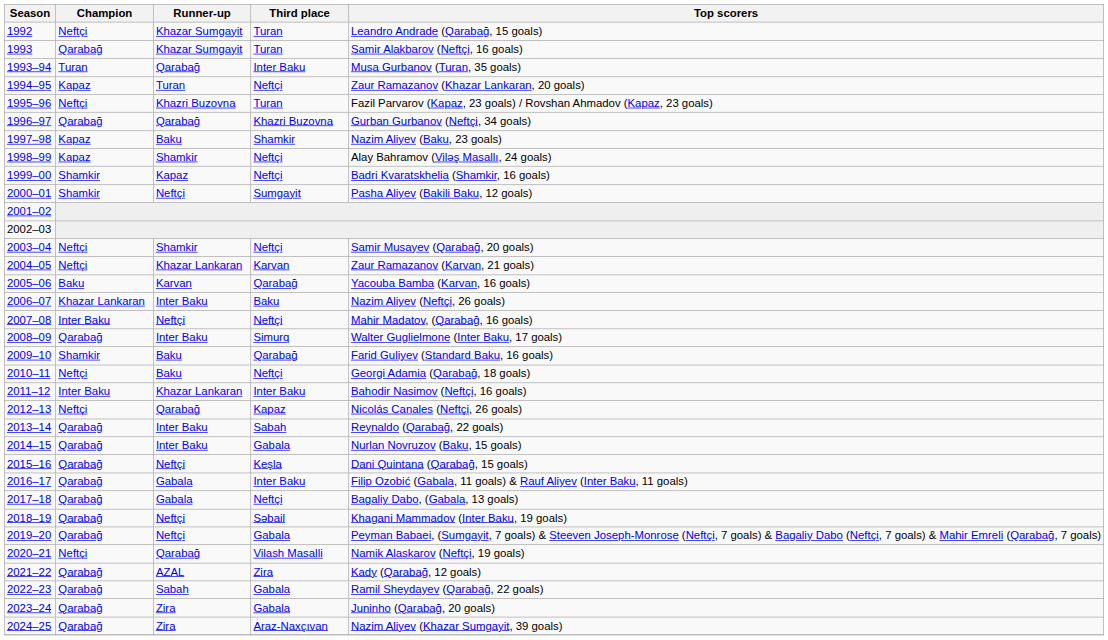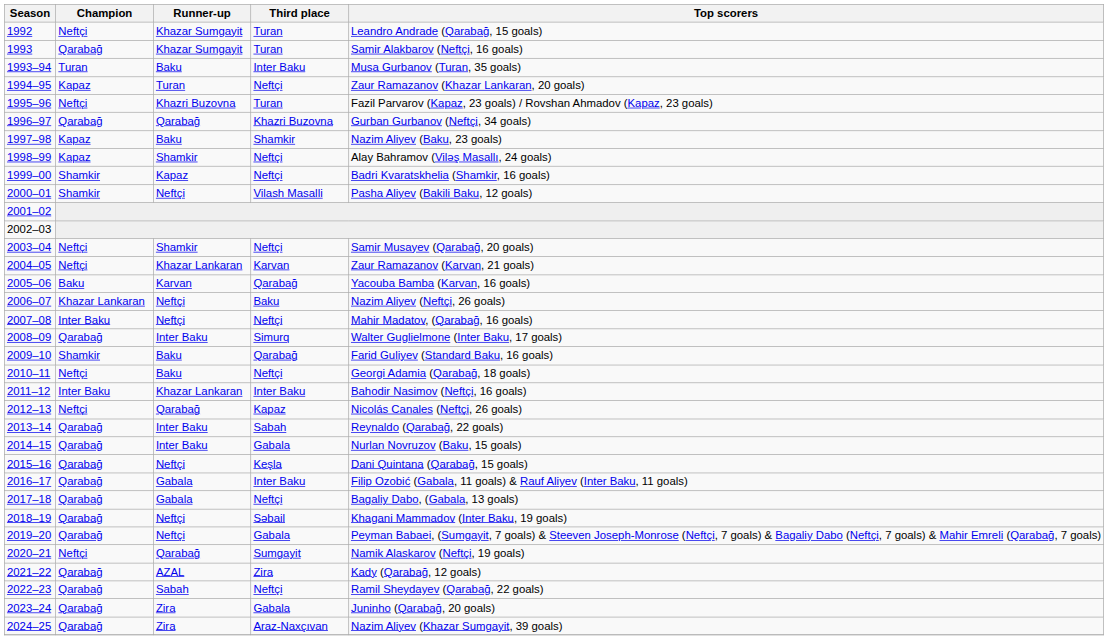 <table class="wikitable">
 <tr>
 <th width="65">Season</th>
 <th width="130">Champion</th>
 <th width="130">Runner-up</th>
 <th width="130">Third place</th>
 <th>Top scorers</th>
 </tr>
 <tr>
 <td><a href='#'>1992</a></td>
 <td><a href='#'>Neftçi</a></td>
 <td><a href='#'>Khazar Sumgayit</a></td>
 <td><a href='#'>Turan</a></td>
 <td> <a href='#'>Leandro Andrade</a> (<a href='#'>Qarabağ</a>, 15 goals)</td>
 </tr>
 <tr>
 <td><a href='#'>1993</a></td>
 <td><a href='#'>Qarabağ</a></td>
 <td><a href='#'>Khazar Sumgayit</a></td>
 <td><a href='#'>Turan</a></td>
 <td> <a href='#'>Samir Alakbarov</a> (<a href='#'>Neftçi</a>, 16 goals)</td>
 </tr>
 <tr>
 <td><a href='#'>1993–94</a></td>
 <td><a href='#'>Turan</a></td>
-<td><a href='#'>Qarabağ</a></td>
+<td><a href='#'>Baku</a></td>
 <td><a href='#'>Inter Baku</a></td>
 <td> <a href='#'>Musa Gurbanov</a> (<a href='#'>Turan</a>, 35 goals)</td>
 </tr>
 <tr>
 <td><a href='#'>1994–95</a></td>
 <td><a href='#'>Kapaz</a></td>
 <td><a href='#'>Turan</a></td>
 <td><a href='#'>Neftçi</a></td>
 <td> <a href='#'>Zaur Ramazanov</a> (<a href='#'>Khazar Lankaran</a>, 20 goals)</td>
 </tr>
 <tr>
 <td><a href='#'>1995–96</a></td>
 <td><a href='#'>Neftçi</a></td>
 <td><a href='#'>Khazri Buzovna</a></td>
 <td><a href='#'>Turan</a></td>
 <td> Fazil Parvarov (<a href='#'>Kapaz</a>, 23 goals) / Rovshan Ahmadov (<a href='#'>Kapaz</a>, 23 goals)</td>
 </tr>
 <tr>
 <td><a href='#'>1996–97</a></td>
 <td><a href='#'>Qarabağ</a></td>
 <td><a href='#'>Qarabağ</a></td>
 <td><a href='#'>Khazri Buzovna</a></td>
 <td> <a href='#'>Gurban Gurbanov</a> (<a href='#'>Neftçi</a>, 34 goals)</td>
 </tr>
 <tr>
 <td><a href='#'>1997–98</a></td>
 <td><a href='#'>Kapaz</a></td>
 <td><a href='#'>Baku</a></td>
 <td><a href='#'>Shamkir</a></td>
 <td> <a href='#'>Nazim Aliyev</a> (<a href='#'>Baku</a>, 23 goals)</td>
 </tr>
 <tr>
 <td><a href='#'>1998–99</a></td>
 <td><a href='#'>Kapaz</a></td>
 <td><a href='#'>Shamkir</a></td>
 <td><a href='#'>Neftçi</a></td>
 <td> Alay Bahramov (<a href='#'>Viləş Masallı</a>, 24 goals)</td>
 </tr>
 <tr>
 <td><a href='#'>1999–00</a></td>
 <td><a href='#'>Shamkir</a></td>
 <td><a href='#'>Kapaz</a></td>
 <td><a href='#'>Neftçi</a></td>
 <td> <a href='#'>Badri Kvaratskhelia</a> (<a href='#'>Shamkir</a>, 16 goals)</td>
 </tr>
 <tr>
 <td><a href='#'>2000–01</a></td>
 <td><a href='#'>Shamkir</a></td>
 <td><a href='#'>Neftçi</a></td>
-<td><a href='#'>Sumgayit</a></td>
+<td><a href='#'>Vilash Masalli</a></td>
 <td> <a href='#'>Pasha Aliyev</a> (<a href='#'>Bakili Baku</a>, 12 goals)</td>
 </tr>
 <tr>
 <td><a href='#'>2001–02</a></td>
 <td colspan="4" style="background:#efefef"></td>
 </tr>
 <tr>
 <td>2002–03</td>
 <td colspan="4" style="background:#efefef"></td>
 </tr>
 <tr>
 <td><a href='#'>2003–04</a></td>
 <td><a href='#'>Neftçi</a></td>
 <td><a href='#'>Shamkir</a></td>
 <td><a href='#'>Neftçi</a></td>
 <td> <a href='#'>Samir Musayev</a> (<a href='#'>Qarabağ</a>, 20 goals)</td>
 </tr>
 <tr>
 <td><a href='#'>2004–05</a></td>
 <td><a href='#'>Neftçi</a></td>
 <td><a href='#'>Khazar Lankaran</a></td>
 <td><a href='#'>Karvan</a></td>
 <td> <a href='#'>Zaur Ramazanov</a> (<a href='#'>Karvan</a>, 21 goals)</td>
 </tr>
 <tr>
 <td><a href='#'>2005–06</a></td>
 <td><a href='#'>Baku</a></td>
 <td><a href='#'>Karvan</a></td>
 <td><a href='#'>Qarabağ</a></td>
 <td> <a href='#'>Yacouba Bamba</a> (<a href='#'>Karvan</a>, 16 goals)</td>
 </tr>
 <tr>
 <td><a href='#'>2006–07</a></td>
 <td><a href='#'>Khazar Lankaran</a></td>
-<td><a href='#'>Inter Baku</a></td>
+<td><a href='#'>Neftçi</a></td>
 <td><a href='#'>Baku</a></td>
 <td> <a href='#'>Nazim Aliyev</a> (<a href='#'>Neftçi</a>, 26 goals)</td>
 </tr>
 <tr>
 <td><a href='#'>2007–08</a></td>
 <td><a href='#'>Inter Baku</a></td>
 <td><a href='#'>Neftçi</a></td>
 <td><a href='#'>Neftçi</a></td>
 <td> <a href='#'>Mahir Madatov</a>, (<a href='#'>Qarabağ</a>, 16 goals)</td>
 </tr>
 <tr>
 <td><a href='#'>2008–09</a></td>
 <td><a href='#'>Qarabağ</a></td>
 <td><a href='#'>Inter Baku</a></td>
 <td><a href='#'>Simurq</a></td>
 <td> <a href='#'>Walter Guglielmone</a> (<a href='#'>Inter Baku</a>, 17 goals)</td>
 </tr>
 <tr>
 <td><a href='#'>2009–10</a></td>
 <td><a href='#'>Shamkir</a></td>
 <td><a href='#'>Baku</a></td>
 <td><a href='#'>Qarabağ</a></td>
 <td> <a href='#'>Farid Guliyev</a> (<a href='#'>Standard Baku</a>, 16 goals)</td>
 </tr>
 <tr>
 <td><a href='#'>2010–11</a></td>
 <td><a href='#'>Neftçi</a></td>
 <td><a href='#'>Baku</a></td>
 <td><a href='#'>Neftçi</a></td>
 <td> <a href='#'>Georgi Adamia</a> (<a href='#'>Qarabağ</a>, 18 goals)</td>
 </tr>
 <tr>
 <td><a href='#'>2011–12</a></td>
 <td><a href='#'>Inter Baku</a></td>
 <td><a href='#'>Khazar Lankaran</a></td>
 <td><a href='#'>Inter Baku</a></td>
 <td> <a href='#'>Bahodir Nasimov</a> (<a href='#'>Neftçi</a>, 16 goals)</td>
 </tr>
 <tr>
 <td><a href='#'>2012–13</a></td>
 <td><a href='#'>Neftçi</a></td>
 <td><a href='#'>Qarabağ</a></td>
 <td><a href='#'>Kapaz</a></td>
 <td> <a href='#'>Nicolás Canales</a> (<a href='#'>Neftçi</a>, 26 goals)</td>
 </tr>
 <tr>
 <td><a href='#'>2013–14</a></td>
 <td><a href='#'>Qarabağ</a></td>
 <td><a href='#'>Inter Baku</a></td>
 <td><a href='#'>Sabah</a></td>
 <td> <a href='#'>Reynaldo</a> (<a href='#'>Qarabağ</a>, 22 goals)</td>
 </tr>
 <tr>
 <td><a href='#'>2014–15</a></td>
 <td><a href='#'>Qarabağ</a></td>
 <td><a href='#'>Inter Baku</a></td>
 <td><a href='#'>Gabala</a></td>
 <td> <a href='#'>Nurlan Novruzov</a> (<a href='#'>Baku</a>, 15 goals)</td>
 </tr>
 <tr>
 <td><a href='#'>2015–16</a></td>
 <td><a href='#'>Qarabağ</a></td>
 <td><a href='#'>Neftçi</a></td>
 <td><a href='#'>Keşla</a></td>
 <td> <a href='#'>Dani Quintana</a> (<a href='#'>Qarabağ</a>, 15 goals)</td>
 </tr>
 <tr>
 <td><a href='#'>2016–17</a></td>
 <td><a href='#'>Qarabağ</a></td>
 <td><a href='#'>Gabala</a></td>
 <td><a href='#'>Inter Baku</a></td>
 <td> <a href='#'>Filip Ozobić</a> (<a href='#'>Gabala</a>, 11 goals) &  <a href='#'>Rauf Aliyev</a> (<a href='#'>Inter Baku</a>, 11 goals)</td>
 </tr>
 <tr>
 <td><a href='#'>2017–18</a></td>
 <td><a href='#'>Qarabağ</a></td>
 <td><a href='#'>Gabala</a></td>
 <td><a href='#'>Neftçi</a></td>
 <td> <a href='#'>Bagaliy Dabo</a>, (<a href='#'>Gabala</a>, 13 goals)</td>
 </tr>
 <tr>
 <td><a href='#'>2018–19</a></td>
 <td><a href='#'>Qarabağ</a></td>
 <td><a href='#'>Neftçi</a></td>
 <td><a href='#'>Səbail</a></td>
 <td> <a href='#'>Khagani Mammadov</a> (<a href='#'>Inter Baku</a>, 19 goals)</td>
 </tr>
 <tr>
 <td><a href='#'>2019–20</a></td>
 <td><a href='#'>Qarabağ</a></td>
 <td><a href='#'>Neftçi</a></td>
 <td><a href='#'>Gabala</a></td>
 <td> <a href='#'>Peyman Babaei</a>, (<a href='#'>Sumgayit</a>, 7 goals) &  <a href='#'>Steeven Joseph-Monrose</a> (<a href='#'>Neftçi</a>, 7 goals) &  <a href='#'>Bagaliy Dabo</a> (<a href='#'>Neftçi</a>, 7 goals) &  <a href='#'>Mahir Emreli</a> (<a href='#'>Qarabağ</a>, 7 goals)</td>
 </tr>
 <tr>
 <td><a href='#'>2020–21</a></td>
 <td><a href='#'>Neftçi</a></td>
 <td><a href='#'>Qarabağ</a></td>
-<td><a href='#'>Vilash Masalli</a></td>
+<td><a href='#'>Sumgayit</a></td>
 <td> <a href='#'>Namik Alaskarov</a> (<a href='#'>Neftçi</a>, 19 goals)</td>
 </tr>
 <tr>
 <td><a href='#'>2021–22</a></td>
 <td><a href='#'>Qarabağ</a></td>
 <td><a href='#'>AZAL</a></td>
 <td><a href='#'>Zira</a></td>
 <td> <a href='#'>Kady</a> (<a href='#'>Qarabağ</a>, 12 goals)</td>
 </tr>
 <tr>
 <td><a href='#'>2022–23</a></td>
 <td><a href='#'>Qarabağ</a></td>
 <td><a href='#'>Sabah</a></td>
-<td><a href='#'>Gabala</a></td>
+<td><a href='#'>Neftçi</a></td>
 <td> <a href='#'>Ramil Sheydayev</a> (<a href='#'>Qarabağ</a>, 22 goals)</td>
 </tr>
 <tr>
 <td><a href='#'>2023–24</a></td>
 <td><a href='#'>Qarabağ</a></td>
 <td><a href='#'>Zira</a></td>
 <td><a href='#'>Gabala</a></td>
 <td> <a href='#'>Juninho</a> (<a href='#'>Qarabağ</a>, 20 goals)</td>
 </tr>
 <tr>
 <td><a href='#'>2024–25</a></td>
 <td><a href='#'>Qarabağ</a></td>
 <td><a href='#'>Zira</a></td>
 <td><a href='#'>Araz-Naxçıvan</a></td>
 <td> <a href='#'>Nazim Aliyev</a> (<a href='#'>Khazar Sumgayit</a>, 39 goals)</td>
 </tr>
 <tr>
 </tr>
 </table>
